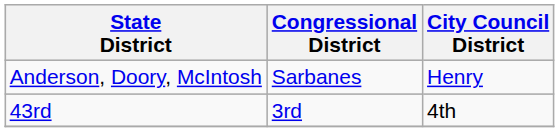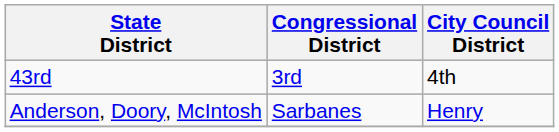 <table class="wikitable" style="margin: 1em; font-size: 85%" align="center">
 <tr>
 <th><a href='#'>State</a><br>District</th>
 <th><a href='#'>Congressional</a><br>District</th>
 <th><a href='#'>City Council</a><br>District</th>
 </tr>
 <tr>
+<td><a href='#'>43rd</a></td>
+<td><a href='#'>3rd</a></td>
+<td>4th</td>
+</tr>
+<tr>
 <td><a href='#'>Anderson</a>, <a href='#'>Doory</a>, <a href='#'>McIntosh</a></td>
 <td><a href='#'>Sarbanes</a></td>
 <td><a href='#'>Henry</a></td>
 </tr>
 <tr>
-<td><a href='#'>43rd</a></td>
-<td><a href='#'>3rd</a></td>
-<td>4th</td>
-</tr>
-<tr>
 </tr>
 </table>
